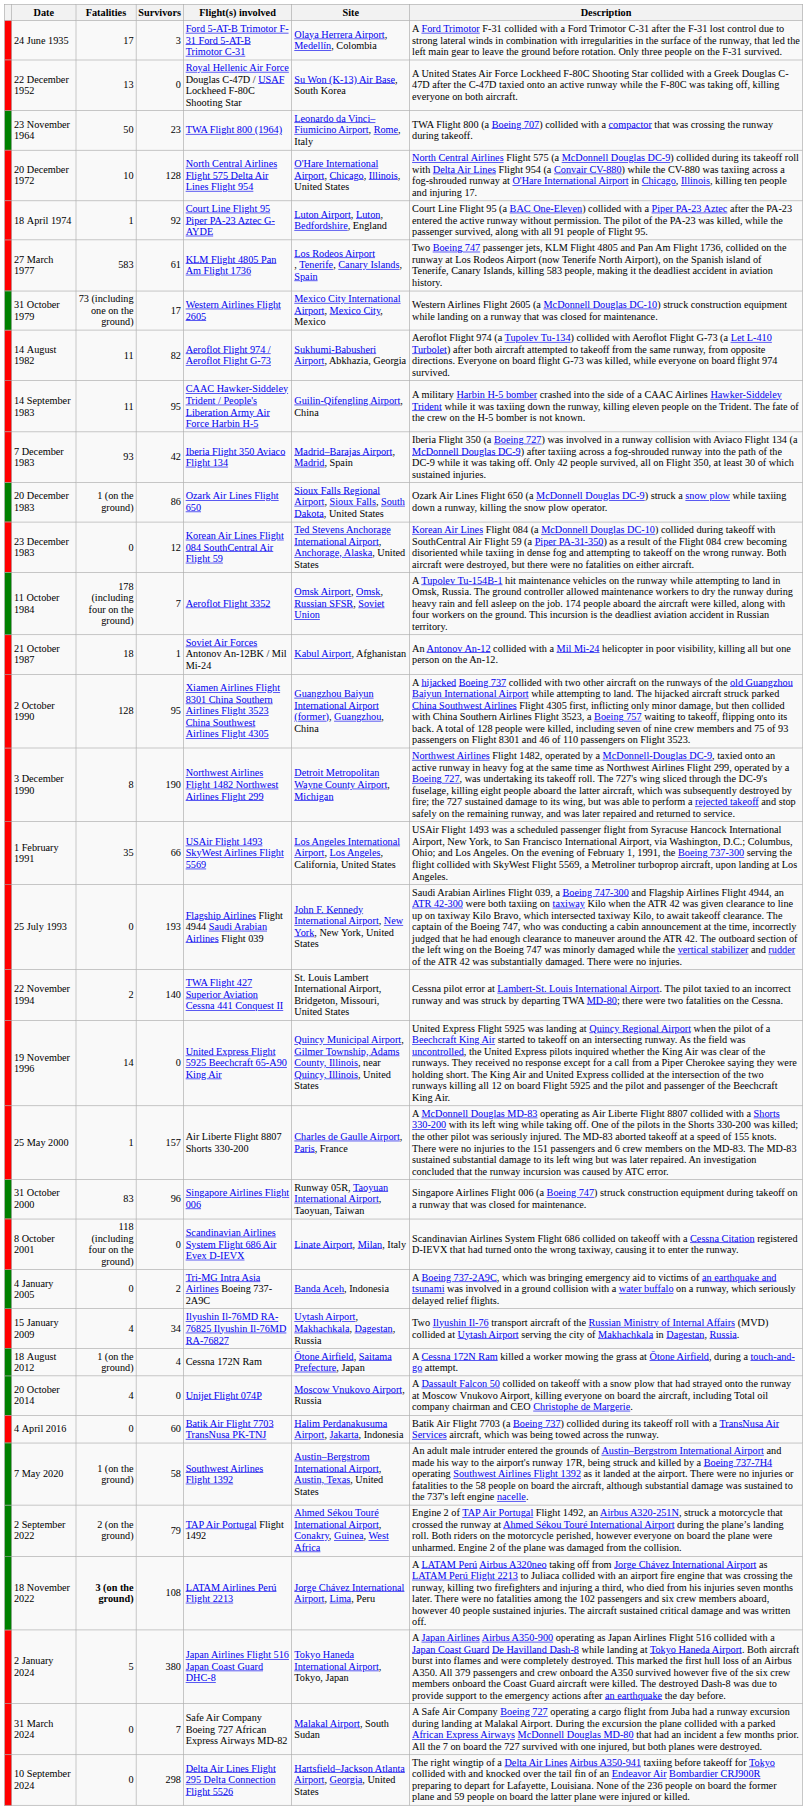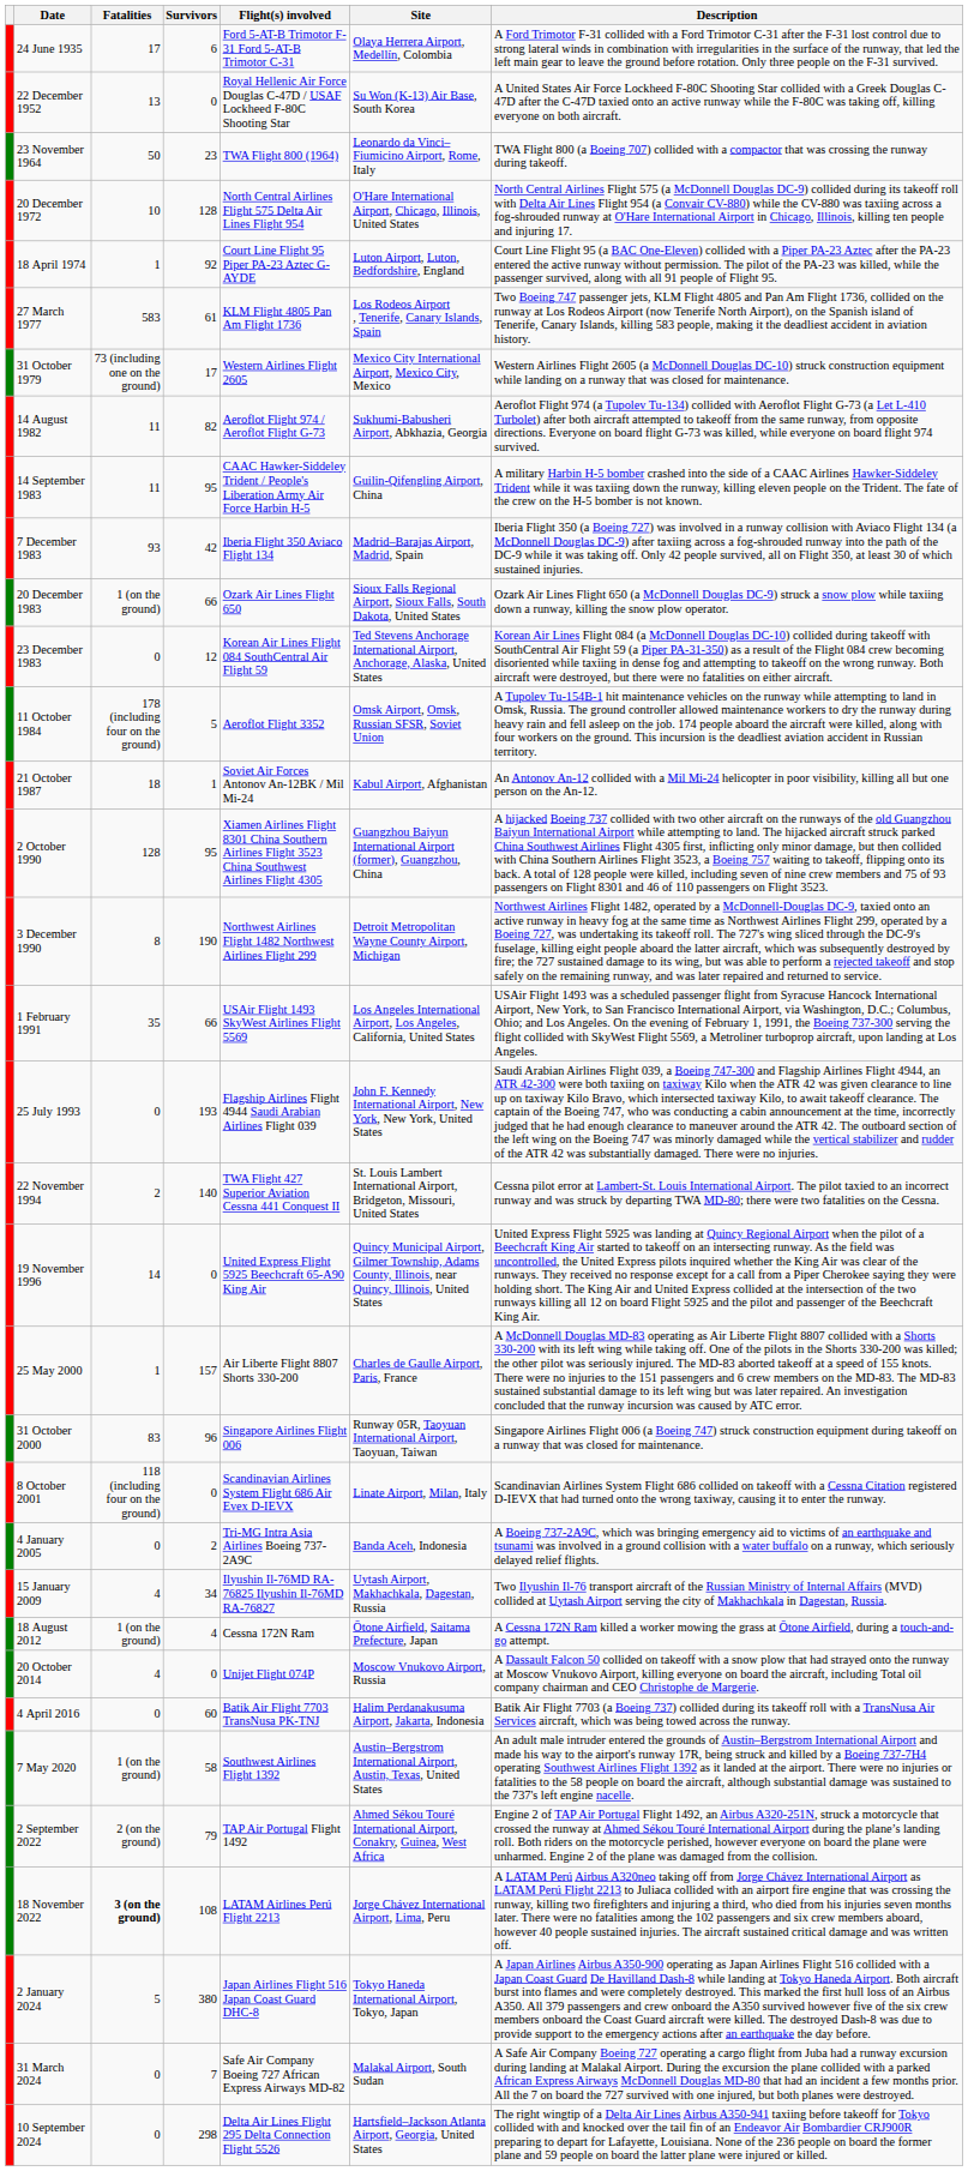 <table class="wikitable sortable">
 <tr>
 <th></th>
 <th>Date</th>
 <th>Fatalities</th>
 <th>Survivors</th>
 <th>Flight(s) involved</th>
 <th>Site</th>
 <th>Description</th>
 </tr>
 <tr>
 <td style="background:red"> </td>
 <td>24 June 1935</td>
 <td align="right">17</td>
-<td align="right">3</td>
+<td align="right">6</td>
 <td><a href='#'>Ford 5-AT-B Trimotor F-31 Ford 5-AT-B Trimotor C-31</a></td>
 <td><a href='#'>Olaya Herrera Airport</a>, <a href='#'>Medellín</a>, Colombia</td>
 <td>A <a href='#'>Ford Trimotor</a> F-31 collided with a Ford Trimotor C-31 after the F-31 lost control due to strong lateral winds in combination with irregularities in the surface of the runway, that led the left main gear to leave the ground before rotation. Only three people on the F-31 survived.</td>
 </tr>
 <tr>
 <td style="background:red"> </td>
 <td>22 December 1952</td>
 <td align="right">13</td>
 <td align="right">0</td>
 <td><a href='#'>Royal Hellenic Air Force</a> Douglas C-47D / <a href='#'>USAF</a> Lockheed F-80C Shooting Star</td>
 <td><a href='#'>Su Won (K-13) Air Base</a>, South Korea</td>
 <td>A United States Air Force Lockheed F-80C Shooting Star collided with a Greek Douglas C-47D after the C-47D taxied onto an active runway while the F-80C was taking off, killing everyone on both aircraft.</td>
 </tr>
 <tr>
 <td style="background:green;"> </td>
 <td>23 November 1964</td>
 <td align="right">50</td>
 <td align="right">23</td>
 <td><a href='#'>TWA Flight 800 (1964)</a></td>
 <td><a href='#'>Leonardo da Vinci–Fiumicino Airport</a>, <a href='#'>Rome</a>, Italy</td>
 <td>TWA Flight 800 (a <a href='#'>Boeing 707</a>) collided with a <a href='#'>compactor</a> that was crossing the runway during takeoff.</td>
 </tr>
 <tr>
 <td style="background:red"> </td>
 <td>20 December 1972</td>
 <td align="right">10</td>
 <td align="right">128</td>
 <td><a href='#'>North Central Airlines Flight 575 Delta Air Lines Flight 954</a></td>
 <td><a href='#'>O'Hare International Airport</a>, <a href='#'>Chicago</a>, <a href='#'>Illinois</a>, United States</td>
 <td><a href='#'>North Central Airlines</a> Flight 575 (a <a href='#'>McDonnell Douglas DC-9</a>) collided during its takeoff roll with <a href='#'>Delta Air Lines</a> Flight 954 (a <a href='#'>Convair CV-880</a>) while the CV-880 was taxiing across a fog-shrouded runway at <a href='#'>O'Hare International Airport</a> in <a href='#'>Chicago</a>, <a href='#'>Illinois</a>, killing ten people and injuring 17.</td>
 </tr>
 <tr>
 <td style="background:red"> </td>
 <td>18 April 1974</td>
 <td align="right">1</td>
 <td align="right">92</td>
 <td><a href='#'>Court Line Flight 95 Piper PA-23 Aztec G-AYDE</a></td>
 <td><a href='#'>Luton Airport</a>, <a href='#'>Luton</a>, <a href='#'>Bedfordshire</a>, England</td>
 <td>Court Line Flight 95 (a <a href='#'>BAC One-Eleven</a>) collided with a <a href='#'>Piper PA-23 Aztec</a> after the PA-23 entered the active runway without permission. The pilot of the PA-23 was killed, while the passenger survived, along with all 91 people of Flight 95.</td>
 </tr>
 <tr>
 <td style="background:red"> </td>
 <td>27 March 1977</td>
 <td align="right">583</td>
 <td align="right">61</td>
 <td><a href='#'>KLM Flight 4805 Pan Am Flight 1736</a></td>
 <td><a href='#'>Los Rodeos Airport</a><br>, <a href='#'>Tenerife</a>, <a href='#'>Canary Islands</a>, <a href='#'>Spain</a></td>
 <td>Two <a href='#'>Boeing 747</a> passenger jets, KLM Flight 4805 and Pan Am Flight 1736, collided on the runway at Los Rodeos Airport (now Tenerife North Airport), on the Spanish island of Tenerife, Canary Islands, killing 583 people, making it the deadliest accident in aviation history.</td>
 </tr>
 <tr>
 <td style="background:green;"> </td>
 <td>31 October 1979</td>
 <td align="right">73 (including one on the ground)</td>
 <td align="right">17</td>
 <td><a href='#'>Western Airlines Flight 2605</a></td>
 <td><a href='#'>Mexico City International Airport</a>, <a href='#'>Mexico City</a>, Mexico</td>
 <td>Western Airlines Flight 2605 (a <a href='#'>McDonnell Douglas DC-10</a>) struck construction equipment while landing on a runway that was closed for maintenance.</td>
 </tr>
 <tr>
 <td style="background:red"> </td>
 <td>14 August 1982</td>
 <td align="right">11</td>
 <td align="right">82</td>
 <td><a href='#'>Aeroflot Flight 974 / Aeroflot Flight G-73</a></td>
 <td><a href='#'>Sukhumi-Babusheri Airport</a>, Abkhazia, Georgia</td>
 <td>Aeroflot Flight 974 (a <a href='#'>Tupolev Tu-134</a>) collided with Aeroflot Flight G-73 (a <a href='#'>Let L-410 Turbolet</a>) after both aircraft attempted to takeoff from the same runway, from opposite directions. Everyone on board flight G-73 was killed, while everyone on board flight 974 survived.</td>
 </tr>
 <tr>
 <td style="background:red"> </td>
 <td>14 September 1983</td>
 <td align="right">11</td>
 <td align="right">95</td>
 <td><a href='#'>CAAC Hawker-Siddeley Trident / People's Liberation Army Air Force Harbin H-5</a></td>
 <td><a href='#'>Guilin-Qifengling Airport</a>, China</td>
 <td>A military <a href='#'>Harbin H-5 bomber</a> crashed into the side of a CAAC Airlines <a href='#'>Hawker-Siddeley Trident</a> while it was taxiing down the runway, killing eleven people on the Trident. The fate of the crew on the H-5 bomber is not known.</td>
 </tr>
 <tr>
 <td style="background:red"> </td>
 <td>7 December 1983</td>
 <td align="right">93</td>
 <td align="right">42</td>
 <td><a href='#'>Iberia Flight 350 Aviaco Flight 134</a></td>
 <td><a href='#'>Madrid–Barajas Airport</a>, <a href='#'>Madrid</a>, Spain</td>
 <td>Iberia Flight 350 (a <a href='#'>Boeing 727</a>) was involved in a runway collision with Aviaco Flight 134 (a <a href='#'>McDonnell Douglas DC-9</a>) after taxiing across a fog-shrouded runway into the path of the DC-9 while it was taking off. Only 42 people survived, all on Flight 350, at least 30 of which sustained injuries.</td>
 </tr>
 <tr>
 <td style="background:green;"> </td>
 <td>20 December 1983</td>
 <td align="right">1 (on the ground)</td>
-<td align="right">86</td>
+<td align="right">66</td>
 <td><a href='#'>Ozark Air Lines Flight 650</a></td>
 <td><a href='#'>Sioux Falls Regional Airport</a>, <a href='#'>Sioux Falls</a>, <a href='#'>South Dakota</a>, United States</td>
 <td>Ozark Air Lines Flight 650 (a <a href='#'>McDonnell Douglas DC-9</a>) struck a <a href='#'>snow plow</a> while taxiing down a runway, killing the snow plow operator.</td>
 </tr>
 <tr>
 <td style="background:red"> </td>
 <td>23 December 1983</td>
 <td align="right">0</td>
 <td align="right">12</td>
 <td><a href='#'>Korean Air Lines Flight 084 SouthCentral Air Flight 59</a></td>
 <td><a href='#'>Ted Stevens Anchorage International Airport</a>, <a href='#'>Anchorage, Alaska</a>, United States</td>
 <td><a href='#'>Korean Air Lines</a> Flight 084 (a <a href='#'>McDonnell Douglas DC-10</a>) collided during takeoff with SouthCentral Air Flight 59 (a <a href='#'>Piper PA-31-350</a>) as a result of the Flight 084 crew becoming disoriented while taxiing in dense fog and attempting to takeoff on the wrong runway. Both aircraft were destroyed, but there were no fatalities on either aircraft.</td>
 </tr>
 <tr>
 <td style="background:green;"> </td>
 <td>11 October 1984</td>
 <td align="right">178 (including four on the ground)</td>
-<td align="right">7</td>
+<td align="right">5</td>
 <td><a href='#'>Aeroflot Flight 3352</a></td>
 <td><a href='#'>Omsk Airport</a>, <a href='#'>Omsk</a>, <a href='#'>Russian SFSR</a>, <a href='#'>Soviet Union</a></td>
 <td>A <a href='#'>Tupolev Tu-154B-1</a> hit maintenance vehicles on the runway while attempting to land in Omsk, Russia. The ground controller allowed maintenance workers to dry the runway during heavy rain and fell asleep on the job. 174 people aboard the aircraft were killed, along with four workers on the ground. This incursion is the deadliest aviation accident in Russian territory.</td>
 </tr>
 <tr>
 <td style="background:red"> </td>
 <td>21 October 1987</td>
 <td align="right">18</td>
 <td align="right">1</td>
 <td><a href='#'>Soviet Air Forces</a> Antonov An-12BK / Mil Mi-24</td>
 <td><a href='#'>Kabul Airport</a>, Afghanistan</td>
 <td>An <a href='#'>Antonov An-12</a> collided with a <a href='#'>Mil Mi-24</a> helicopter in poor visibility, killing all but one person on the An-12.</td>
 </tr>
 <tr>
 <td style="background:red"> </td>
 <td>2 October 1990</td>
 <td align="right">128</td>
 <td align="right">95</td>
 <td><a href='#'>Xiamen Airlines Flight 8301 China Southern Airlines Flight 3523 China Southwest Airlines Flight 4305</a></td>
 <td><a href='#'>Guangzhou Baiyun International Airport (former)</a>, <a href='#'>Guangzhou</a>, China</td>
 <td>A <a href='#'>hijacked</a> <a href='#'>Boeing 737</a> collided with two other aircraft on the runways of the <a href='#'>old Guangzhou Baiyun International Airport</a> while attempting to land. The hijacked aircraft struck parked <a href='#'>China Southwest Airlines</a> Flight 4305 first, inflicting only minor damage, but then collided with China Southern Airlines Flight 3523, a <a href='#'>Boeing 757</a> waiting to takeoff, flipping onto its back. A total of 128 people were killed, including seven of nine crew members and 75 of 93 passengers on Flight 8301 and 46 of 110 passengers on Flight 3523.</td>
 </tr>
 <tr>
 <td style="background:red"> </td>
 <td>3 December 1990</td>
 <td align="right">8</td>
 <td align="right">190</td>
 <td><a href='#'>Northwest Airlines Flight 1482 Northwest Airlines Flight 299</a></td>
 <td><a href='#'>Detroit Metropolitan Wayne County Airport</a>, <a href='#'>Michigan</a></td>
 <td><a href='#'>Northwest Airlines</a> Flight 1482, operated by a <a href='#'>McDonnell-Douglas DC-9</a>, taxied onto an active runway in heavy fog at the same time as Northwest Airlines Flight 299, operated by a <a href='#'>Boeing 727</a>, was undertaking its takeoff roll. The 727's wing sliced through the DC-9's fuselage, killing eight people aboard the latter aircraft, which was subsequently destroyed by fire; the 727 sustained damage to its wing, but was able to perform a <a href='#'>rejected takeoff</a> and stop safely on the remaining runway, and was later repaired and returned to service.</td>
 </tr>
 <tr>
 <td style="background:red"> </td>
 <td>1 February 1991</td>
 <td align="right">35</td>
 <td align="right">66</td>
 <td><a href='#'>USAir Flight 1493 SkyWest Airlines Flight 5569</a></td>
 <td><a href='#'>Los Angeles International Airport</a>, <a href='#'>Los Angeles</a>, California, United States</td>
 <td>USAir Flight 1493 was a scheduled passenger flight from Syracuse Hancock International Airport, New York, to San Francisco International Airport, via Washington, D.C.; Columbus, Ohio; and Los Angeles. On the evening of February 1, 1991, the <a href='#'>Boeing 737-300</a> serving the flight collided with SkyWest Flight 5569, a Metroliner turboprop aircraft, upon landing at Los Angeles.</td>
 </tr>
 <tr>
 <td style="background:red"> </td>
 <td>25 July 1993</td>
 <td align="right">0</td>
 <td align="right">193</td>
 <td><a href='#'>Flagship Airlines</a> Flight 4944 <a href='#'>Saudi Arabian Airlines</a> Flight 039</td>
 <td><a href='#'>John F. Kennedy International Airport</a>, <a href='#'>New York</a>, New York, United States</td>
 <td>Saudi Arabian Airlines Flight 039, a <a href='#'>Boeing 747-300</a> and Flagship Airlines Flight 4944, an <a href='#'>ATR 42-300</a> were both taxiing on <a href='#'>taxiway</a> Kilo when the ATR 42 was given clearance to line up on taxiway Kilo Bravo, which intersected taxiway Kilo, to await takeoff clearance. The captain of the Boeing 747, who was conducting a cabin announcement at the time, incorrectly judged that he had enough clearance to maneuver around the ATR 42. The outboard section of the left wing on the Boeing 747 was minorly damaged while the <a href='#'>vertical stabilizer</a> and <a href='#'>rudder</a> of the ATR 42 was substantially damaged. There were no injuries.</td>
 </tr>
 <tr>
 <td style="background:red"> </td>
 <td>22 November 1994</td>
 <td align="right">2</td>
 <td align="right">140</td>
 <td><a href='#'>TWA Flight 427 Superior Aviation Cessna 441 Conquest II</a></td>
 <td>St. Louis Lambert International Airport, Bridgeton, Missouri, United States</td>
 <td>Cessna pilot error at <a href='#'>Lambert-St. Louis International Airport</a>. The pilot taxied to an incorrect runway and was struck by departing TWA <a href='#'>MD-80</a>; there were two fatalities on the Cessna.</td>
 </tr>
 <tr>
 <td style="background:red"> </td>
 <td>19 November 1996</td>
 <td align="right">14</td>
 <td align="right">0</td>
 <td><a href='#'>United Express Flight 5925 Beechcraft 65-A90 King Air</a></td>
 <td><a href='#'>Quincy Municipal Airport</a>, <a href='#'>Gilmer Township, Adams County, Illinois</a>, near <a href='#'>Quincy, Illinois</a>, United States</td>
 <td>United Express Flight 5925 was landing at <a href='#'>Quincy Regional Airport</a> when the pilot of a <a href='#'>Beechcraft King Air</a> started to takeoff on an intersecting runway. As the field was <a href='#'>uncontrolled</a>, the United Express pilots inquired whether the King Air was clear of the runways. They received no response except for a call from a Piper Cherokee saying they were holding short. The King Air and United Express collided at the intersection of the two runways killing all 12 on board Flight 5925 and the pilot and passenger of the Beechcraft King Air.</td>
 </tr>
 <tr>
 <td style="background:red"> </td>
 <td>25 May 2000</td>
 <td align="right">1</td>
 <td align="right">157</td>
 <td>Air Liberte Flight 8807  Shorts 330-200</td>
 <td><a href='#'>Charles de Gaulle Airport</a>, <a href='#'>Paris</a>, France</td>
 <td>A <a href='#'>McDonnell Douglas MD-83</a> operating as Air Liberte Flight 8807 collided with a <a href='#'>Shorts 330-200</a> with its left wing while taking off. One of the pilots in the Shorts 330-200 was killed; the other pilot was seriously injured. The MD-83 aborted takeoff at a speed of 155 knots. There were no injuries to the 151 passengers and 6 crew members on the MD-83. The MD-83 sustained substantial damage to its left wing but was later repaired. An investigation concluded that the runway incursion was caused by ATC error.</td>
 </tr>
 <tr>
 <td style="background:green;"> </td>
 <td>31 October 2000</td>
 <td align="right">83</td>
 <td align="right">96</td>
 <td><a href='#'>Singapore Airlines Flight 006</a></td>
 <td>Runway 05R, <a href='#'>Taoyuan International Airport</a>, Taoyuan, Taiwan</td>
 <td>Singapore Airlines Flight 006 (a <a href='#'>Boeing 747</a>) struck construction equipment during takeoff on a runway that was closed for maintenance.</td>
 </tr>
 <tr>
 <td style="background:red"> </td>
 <td>8 October 2001</td>
 <td align="right">118 (including four on the ground)</td>
 <td align="right">0</td>
 <td><a href='#'>Scandinavian Airlines System Flight 686  Air Evex D-IEVX</a></td>
 <td><a href='#'>Linate Airport</a>, <a href='#'>Milan</a>, Italy</td>
 <td>Scandinavian Airlines System Flight 686 collided on takeoff with a <a href='#'>Cessna Citation</a> registered D-IEVX that had turned onto the wrong taxiway, causing it to enter the runway.</td>
 </tr>
 <tr>
 <td style="background:green;"> </td>
 <td>4 January 2005</td>
 <td align="right">0</td>
 <td align="right">2</td>
 <td><a href='#'>Tri-MG Intra Asia Airlines</a> Boeing 737-2A9C</td>
 <td><a href='#'>Banda Aceh</a>, Indonesia</td>
 <td>A <a href='#'>Boeing 737-2A9C</a>, which was bringing emergency aid to victims of <a href='#'>an earthquake and tsunami</a> was involved in a ground collision with a <a href='#'>water buffalo</a> on a runway, which seriously delayed relief flights.</td>
 </tr>
 <tr>
 <td style="background:red"> </td>
 <td>15 January 2009</td>
 <td align="right">4</td>
 <td align="right">34</td>
 <td><a href='#'>Ilyushin Il-76MD RA-76825 Ilyushin Il-76MD RA-76827</a></td>
 <td><a href='#'>Uytash Airport</a>, <a href='#'>Makhachkala</a>, <a href='#'>Dagestan</a>, Russia</td>
 <td>Two <a href='#'>Ilyushin Il-76</a> transport aircraft of the <a href='#'>Russian Ministry of Internal Affairs</a> (MVD) collided at <a href='#'>Uytash Airport</a> serving the city of <a href='#'>Makhachkala</a> in <a href='#'>Dagestan</a>, <a href='#'>Russia</a>.</td>
 </tr>
 <tr>
 <td style="background:green;"> </td>
 <td>18 August 2012</td>
 <td align="right">1 (on the ground)</td>
 <td align="right">4</td>
 <td>Cessna 172N Ram</td>
 <td><a href='#'>Ōtone Airfield</a>, <a href='#'>Saitama Prefecture</a>, Japan</td>
 <td>A <a href='#'>Cessna 172N Ram</a> killed a worker mowing the grass at <a href='#'>Ōtone Airfield</a>, during a <a href='#'>touch-and-go</a> attempt.</td>
 </tr>
 <tr>
 <td style="background:green;"> </td>
 <td>20 October 2014</td>
 <td align="right">4</td>
 <td align="right">0</td>
 <td><a href='#'>Unijet Flight 074P</a></td>
 <td><a href='#'>Moscow Vnukovo Airport</a>, Russia</td>
 <td>A <a href='#'>Dassault Falcon 50</a> collided on takeoff with a snow plow that had strayed onto the runway at Moscow Vnukovo Airport, killing everyone on board the aircraft, including Total oil company chairman and CEO <a href='#'>Christophe de Margerie</a>.</td>
 </tr>
 <tr>
 <td style="background:red"> </td>
 <td>4 April 2016</td>
 <td align="right">0</td>
 <td align="right">60</td>
 <td><a href='#'>Batik Air Flight 7703 TransNusa PK-TNJ</a></td>
 <td><a href='#'>Halim Perdanakusuma Airport</a>, <a href='#'>Jakarta</a>, Indonesia</td>
 <td>Batik Air Flight 7703 (a <a href='#'>Boeing 737</a>) collided during its takeoff roll with a <a href='#'>TransNusa Air Services</a> aircraft, which was being towed across the runway.</td>
 </tr>
 <tr>
 <td style="background:green;"> </td>
 <td>7 May 2020</td>
 <td align="right">1 (on the ground)</td>
 <td align="right">58</td>
 <td><a href='#'>Southwest Airlines Flight 1392</a></td>
 <td><a href='#'>Austin–Bergstrom International Airport</a>, <a href='#'>Austin, Texas</a>, United States</td>
 <td>An adult male intruder entered the grounds of <a href='#'>Austin–Bergstrom International Airport</a> and made his way to the airport's runway 17R, being struck and killed by a <a href='#'>Boeing 737-7H4</a> operating <a href='#'>Southwest Airlines Flight 1392</a> as it landed at the airport. There were no injuries or fatalities to the 58 people on board the aircraft, although substantial damage was sustained to the 737's left engine <a href='#'>nacelle</a>.</td>
 </tr>
 <tr>
 <td style="background:green;"> </td>
 <td>2 September 2022</td>
 <td align="right">2 (on the ground)</td>
 <td align="right">79</td>
 <td><a href='#'>TAP Air Portugal</a> Flight 1492</td>
 <td><a href='#'>Ahmed Sékou Touré International Airport</a>, <a href='#'>Conakry</a>, <a href='#'>Guinea</a>, <a href='#'>West Africa</a></td>
 <td>Engine 2 of <a href='#'>TAP Air Portugal</a> Flight 1492, an <a href='#'>Airbus A320-251N</a>, struck a motorcycle that crossed the runway at <a href='#'>Ahmed Sékou Touré International Airport</a> during the plane’s landing roll. Both riders on the motorcycle perished, however everyone on board the plane were unharmed. Engine 2 of the plane was damaged from the collision.</td>
 </tr>
 <tr>
 <td style="background:green;"> </td>
 <td>18 November 2022</td>
 <td align="right"><strong>3 (on the ground)</strong></td>
 <td align="right">108</td>
 <td><a href='#'>LATAM Airlines Perú Flight 2213</a></td>
 <td><a href='#'>Jorge Chávez International Airport</a>, <a href='#'>Lima</a>, Peru</td>
 <td>A <a href='#'>LATAM Perú</a> <a href='#'>Airbus A320neo</a> taking off from <a href='#'>Jorge Chávez International Airport</a> as <a href='#'>LATAM Perú Flight 2213</a> to Juliaca collided with an airport fire engine that was crossing the runway, killing two firefighters and injuring a third, who died from his injuries seven months later. There were no fatalities among the 102 passengers and six crew members aboard, however 40 people sustained injuries. The aircraft sustained critical damage and was written off.</td>
 </tr>
 <tr>
 <td style="background:red"> </td>
 <td>2 January 2024</td>
 <td align="right">5</td>
 <td align="right">380</td>
 <td><a href='#'>Japan Airlines Flight 516 Japan Coast Guard DHC-8</a></td>
 <td><a href='#'>Tokyo Haneda International Airport</a>, Tokyo, Japan</td>
 <td>A <a href='#'>Japan Airlines</a> <a href='#'>Airbus A350-900</a> operating as Japan Airlines Flight 516 collided with a <a href='#'>Japan Coast Guard</a> <a href='#'>De Havilland Dash-8</a> while landing at <a href='#'>Tokyo Haneda Airport</a>. Both aircraft burst into flames and were completely destroyed. This marked the first hull loss of an Airbus A350. All 379 passengers and crew onboard the A350 survived however five of the six crew members onboard the Coast Guard aircraft were killed. The destroyed Dash-8 was due to provide support to the emergency actions after <a href='#'>an earthquake</a> the day before.</td>
 </tr>
 <tr>
 <td style="background:red"> </td>
 <td>31 March 2024</td>
 <td align="right">0</td>
 <td align="right">7</td>
 <td>Safe Air Company Boeing 727 African Express Airways MD-82</td>
 <td><a href='#'>Malakal Airport</a>, South Sudan</td>
 <td>A Safe Air Company <a href='#'>Boeing 727</a> operating a cargo flight from Juba had a runway excursion during landing at Malakal Airport. During the excursion the plane collided with a parked <a href='#'>African Express Airways</a> <a href='#'>McDonnell Douglas MD-80</a> that had an incident a few months prior. All the 7 on board the 727 survived with one injured, but both planes were destroyed.</td>
 </tr>
 <tr>
 <td style="background:red"> </td>
 <td>10 September 2024</td>
 <td align="right">0</td>
 <td align="right">298</td>
 <td><a href='#'>Delta Air Lines Flight 295 Delta Connection Flight 5526</a></td>
 <td><a href='#'>Hartsfield–Jackson Atlanta Airport</a>, <a href='#'>Georgia</a>, United States</td>
 <td>The right wingtip of a <a href='#'>Delta Air Lines</a> <a href='#'>Airbus A350-941</a> taxiing before takeoff for <a href='#'>Tokyo</a> collided with and knocked over the tail fin of an <a href='#'>Endeavor Air</a> <a href='#'>Bombardier CRJ900R</a> preparing to depart for Lafayette, Louisiana. None of the 236 people on board the former plane and 59 people on board the latter plane were injured or killed.</td>
 </tr>
 </table>
